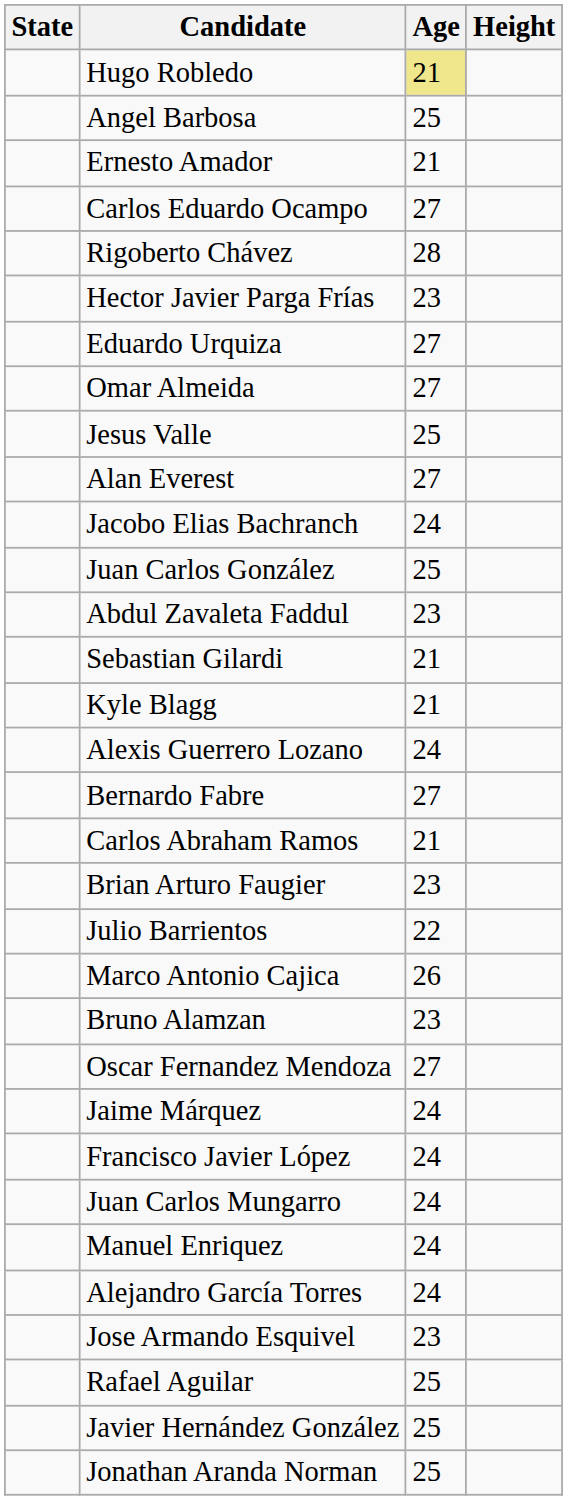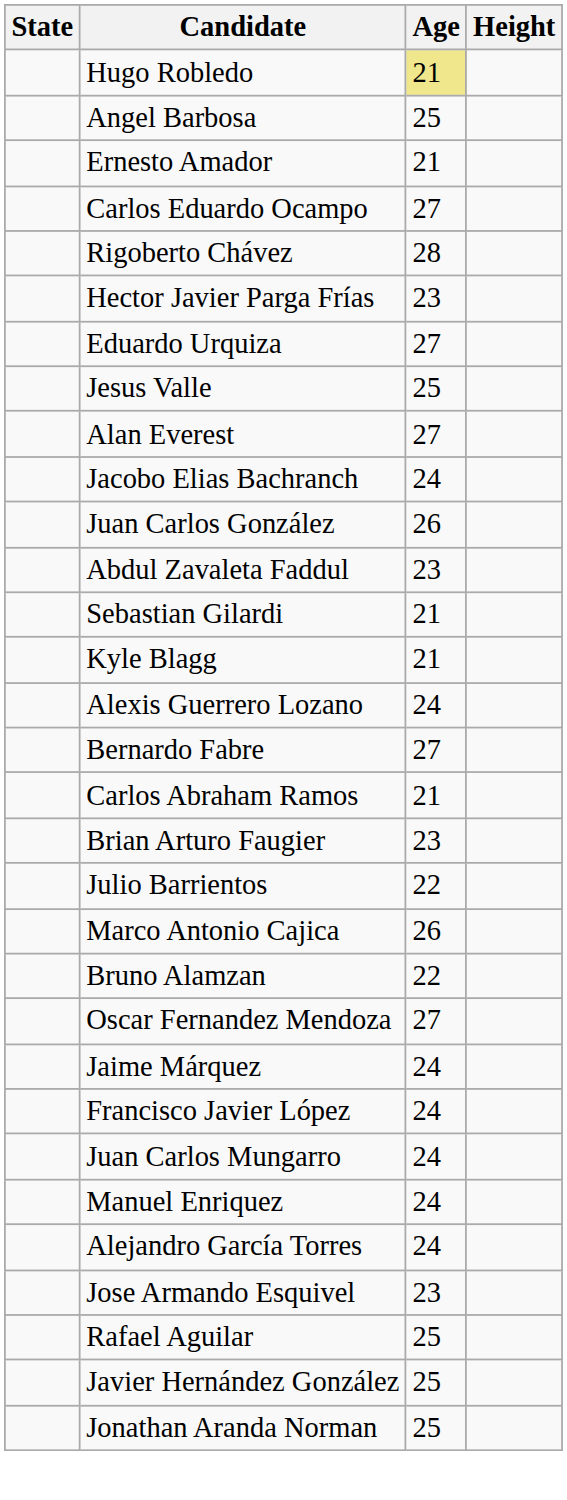 <table class="wikitable sortable">
 <tr>
 <th>State</th>
 <th>Candidate</th>
 <th>Age</th>
 <th>Height</th>
 </tr>
 <tr>
 <td></td>
 <td>Hugo Robledo</td>
 <td style="background: khaki;">21</td>
 <td></td>
 </tr>
 <tr>
 <td></td>
 <td>Angel Barbosa</td>
 <td>25</td>
 <td></td>
 </tr>
 <tr>
 <td></td>
 <td>Ernesto Amador</td>
 <td>21</td>
 <td></td>
 </tr>
 <tr>
 <td></td>
 <td>Carlos Eduardo Ocampo</td>
 <td>27</td>
 <td></td>
 </tr>
 <tr>
 <td></td>
 <td>Rigoberto Chávez</td>
 <td>28</td>
 <td></td>
 </tr>
 <tr>
 <td></td>
 <td>Hector Javier Parga Frías</td>
 <td>23</td>
 <td></td>
 </tr>
 <tr>
 <td></td>
 <td>Eduardo Urquiza</td>
 <td>27</td>
 <td></td>
 </tr>
 <tr>
 <td></td>
-<td>Omar Almeida</td>
-<td>27</td>
-<td></td>
-</tr>
-<tr>
-<td></td>
 <td>Jesus Valle</td>
 <td>25</td>
 <td></td>
 </tr>
 <tr>
 <td></td>
 <td>Alan Everest</td>
 <td>27</td>
 <td></td>
 </tr>
 <tr>
 <td></td>
 <td>Jacobo Elias Bachranch</td>
 <td>24</td>
 <td></td>
 </tr>
 <tr>
 <td></td>
 <td>Juan Carlos González</td>
-<td>25</td>
+<td>26</td>
 <td></td>
 </tr>
 <tr>
 <td></td>
 <td>Abdul Zavaleta Faddul</td>
 <td>23</td>
 <td></td>
 </tr>
 <tr>
 <td></td>
 <td>Sebastian Gilardi</td>
 <td>21</td>
 <td></td>
 </tr>
 <tr>
 <td></td>
 <td>Kyle Blagg</td>
 <td>21</td>
 <td></td>
 </tr>
 <tr>
 <td></td>
 <td>Alexis Guerrero Lozano</td>
 <td>24</td>
 <td></td>
 </tr>
 <tr>
 <td></td>
 <td>Bernardo Fabre</td>
 <td>27</td>
 <td></td>
 </tr>
 <tr>
 <td></td>
 <td>Carlos Abraham Ramos</td>
 <td>21</td>
 <td></td>
 </tr>
 <tr>
 <td></td>
 <td>Brian Arturo Faugier</td>
 <td>23</td>
 <td></td>
 </tr>
 <tr>
 <td></td>
 <td>Julio Barrientos</td>
 <td>22</td>
 <td></td>
 </tr>
 <tr>
 <td></td>
 <td>Marco Antonio Cajica</td>
 <td>26</td>
 <td></td>
 </tr>
 <tr>
 <td></td>
 <td>Bruno Alamzan</td>
-<td>23</td>
+<td>22</td>
 <td></td>
 </tr>
 <tr>
 <td></td>
 <td>Oscar Fernandez Mendoza</td>
 <td>27</td>
 <td></td>
 </tr>
 <tr>
 <td></td>
 <td>Jaime Márquez</td>
 <td>24</td>
 <td></td>
 </tr>
 <tr>
 <td></td>
 <td>Francisco Javier López</td>
 <td>24</td>
 <td></td>
 </tr>
 <tr>
 <td></td>
 <td>Juan Carlos Mungarro</td>
 <td>24</td>
 <td></td>
 </tr>
 <tr>
 <td></td>
 <td>Manuel Enriquez</td>
 <td>24</td>
 <td></td>
 </tr>
 <tr>
 <td></td>
 <td>Alejandro García Torres</td>
 <td>24</td>
 <td></td>
 </tr>
 <tr>
 <td></td>
 <td>Jose Armando Esquivel</td>
 <td>23</td>
 <td></td>
 </tr>
 <tr>
 <td></td>
 <td>Rafael Aguilar</td>
 <td>25</td>
 <td></td>
 </tr>
 <tr>
 <td></td>
 <td>Javier Hernández González</td>
 <td>25</td>
 <td></td>
 </tr>
 <tr>
 <td></td>
 <td>Jonathan Aranda Norman</td>
 <td>25</td>
 <td></td>
 </tr>
 </table>
